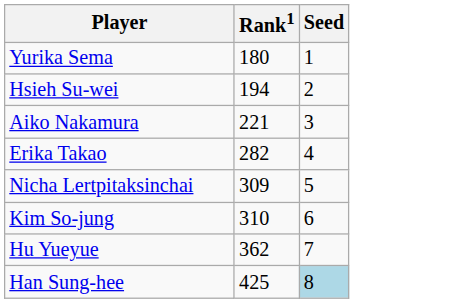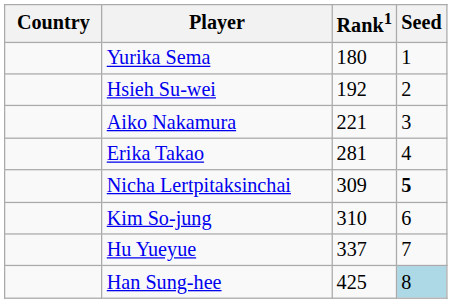 <table class="sortable wikitable">
 <tr>
+<th width="70">Country</th>
 <th width="175">Player</th>
 <th>Rank<sup>1</sup></th>
 <th>Seed</th>
 </tr>
 <tr>
+<td></td>
 <td><a href='#'>Yurika Sema</a></td>
 <td>180</td>
 <td>1</td>
 </tr>
 <tr>
+<td></td>
 <td><a href='#'>Hsieh Su-wei</a></td>
-<td>194</td>
+<td>192</td>
 <td>2</td>
 </tr>
 <tr>
+<td></td>
 <td><a href='#'>Aiko Nakamura</a></td>
 <td>221</td>
 <td>3</td>
 </tr>
 <tr>
+<td></td>
 <td><a href='#'>Erika Takao</a></td>
-<td>282</td>
+<td>281</td>
 <td>4</td>
 </tr>
 <tr>
+<td></td>
 <td><a href='#'>Nicha Lertpitaksinchai</a></td>
 <td>309</td>
-<td>5</td>
+<td><strong>5</strong></td>
 </tr>
 <tr>
+<td></td>
 <td><a href='#'>Kim So-jung</a></td>
 <td>310</td>
 <td>6</td>
 </tr>
 <tr>
+<td></td>
 <td><a href='#'>Hu Yueyue</a></td>
-<td>362</td>
+<td>337</td>
 <td>7</td>
 </tr>
 <tr>
+<td></td>
 <td><a href='#'>Han Sung-hee</a></td>
 <td>425</td>
 <td style="background: lightblue;">8</td>
 </tr>
 </table>
